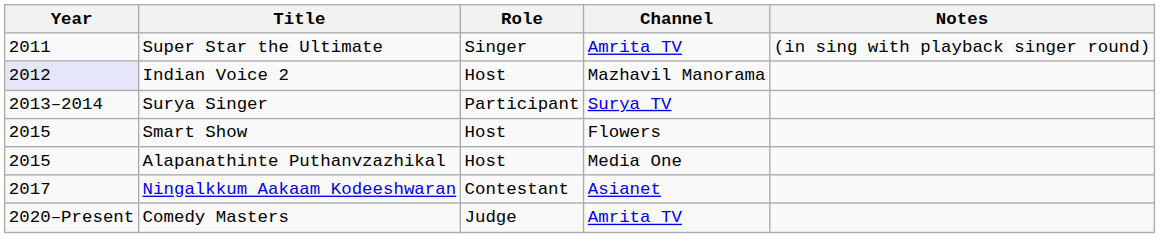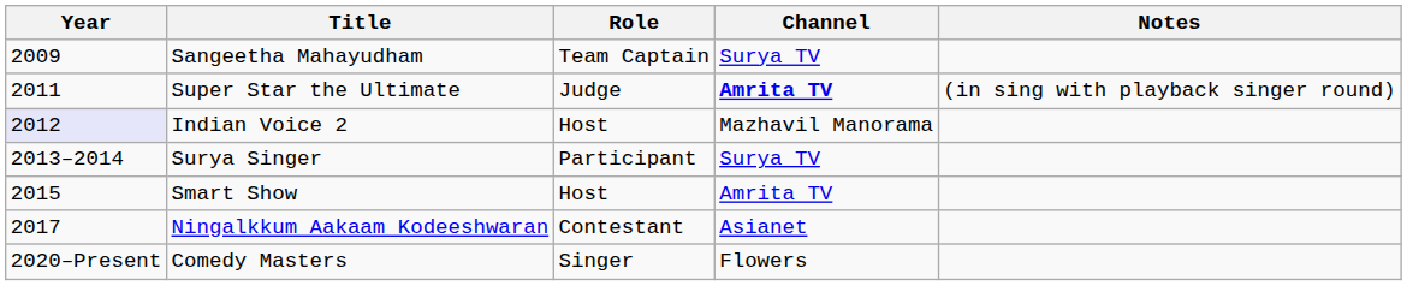 <table class="wikitable">
 <tr style="text-align:center;">
 <th>Year</th>
 <th>Title</th>
 <th>Role</th>
 <th>Channel</th>
 <th>Notes</th>
 </tr>
 <tr>
+<td>2009</td>
+<td>Sangeetha Mahayudham</td>
+<td>Team Captain</td>
+<td><a href='#'>Surya TV</a></td>
+<td></td>
+</tr>
+<tr>
 <td>2011</td>
 <td>Super Star the Ultimate</td>
-<td>Singer</td>
-<td><a href='#'>Amrita TV</a></td>
+<td>Judge</td>
+<td><strong><a href='#'>Amrita TV</a></strong></td>
 <td>(in sing with playback singer round)</td>
 </tr>
 <tr>
 <td style="background: lavender;">2012</td>
 <td>Indian Voice 2</td>
 <td>Host</td>
 <td>Mazhavil Manorama</td>
 <td></td>
 </tr>
 <tr>
 <td>2013–2014</td>
 <td>Surya Singer</td>
 <td>Participant</td>
 <td><a href='#'>Surya TV</a></td>
 <td></td>
 </tr>
 <tr>
 <td>2015</td>
 <td>Smart Show</td>
 <td>Host</td>
-<td>Flowers</td>
-<td></td>
-</tr>
-<tr>
-<td>2015</td>
-<td>Alapanathinte Puthanvzazhikal</td>
-<td>Host</td>
-<td>Media One</td>
+<td><a href='#'>Amrita TV</a></td>
 <td></td>
 </tr>
 <tr>
 <td>2017</td>
 <td><a href='#'>Ningalkkum Aakaam Kodeeshwaran</a></td>
 <td>Contestant</td>
 <td><a href='#'>Asianet</a></td>
 <td></td>
 </tr>
 <tr>
 <td>2020–Present</td>
 <td>Comedy Masters</td>
-<td>Judge</td>
-<td><a href='#'>Amrita TV</a></td>
+<td>Singer</td>
+<td>Flowers</td>
 <td></td>
 </tr>
 </table>
